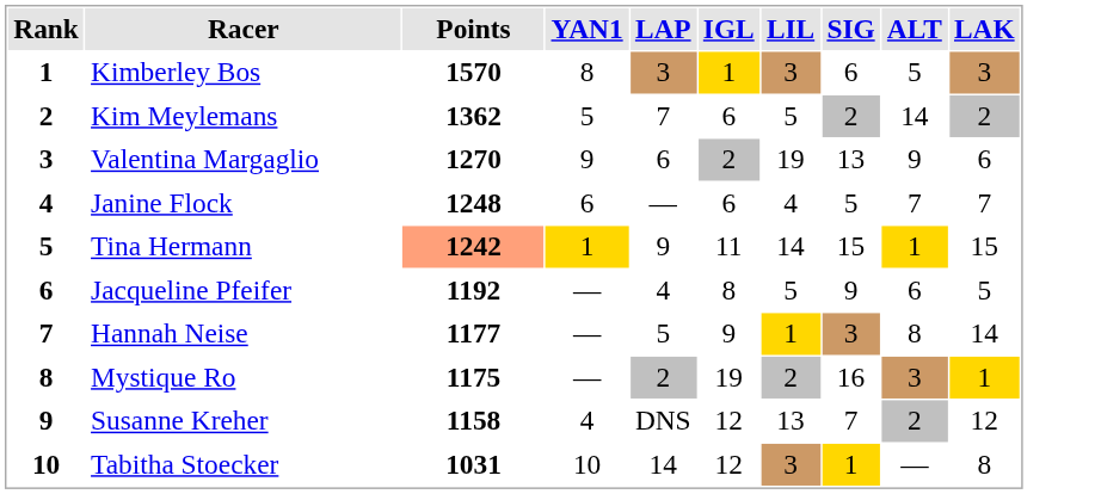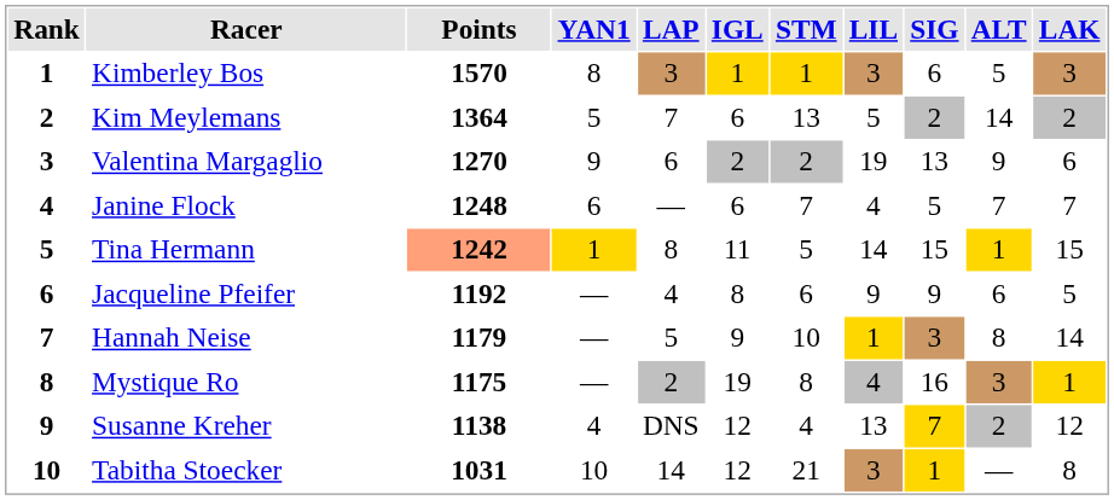 <table cellspacing="1" cellpadding="3" style="border:1px solid #AAAAAA; text-align:center">
 <tr style="background-color: #E4E4E4;">
 <th scope="col">Rank</th>
 <th scope="col" style="width:175px;">Racer</th>
 <th style="width:75px;">Points</th>
 <th scope="col"><strong> <a href='#'>YAN1</a></strong></th>
 <th><strong> <a href='#'>LAP</a></strong></th>
 <th><strong> <a href='#'>IGL</a></strong></th>
+<th><strong> <a href='#'>STM</a></strong></th>
 <th><strong> <a href='#'>LIL</a></strong></th>
 <th><strong> <a href='#'>SIG</a></strong></th>
 <th><strong> <a href='#'>ALT</a></strong></th>
 <th><strong> <a href='#'>LAK</a></strong></th>
 </tr>
 <tr>
 <th>1</th>
 <td style="text-align:left"> <a href='#'>Kimberley Bos</a></td>
 <td><strong>1570</strong></td>
 <td>8</td>
 <td style="background:#c96">3</td>
 <td style="background:gold">1</td>
+<td style="background:gold">1</td>
 <td style="background:#c96">3</td>
 <td>6</td>
 <td>5</td>
 <td style="background:#c96">3</td>
 </tr>
 <tr>
 <th>2</th>
 <td style="text-align:left"> <a href='#'>Kim Meylemans</a></td>
-<td><strong>1362</strong></td>
+<td><strong>1364</strong></td>
 <td>5</td>
 <td>7</td>
 <td>6</td>
+<td>13</td>
 <td>5</td>
 <td style="background:silver">2</td>
 <td>14</td>
 <td style="background:silver">2</td>
 </tr>
 <tr>
 <th>3</th>
 <td style="text-align:left"> <a href='#'>Valentina Margaglio</a></td>
 <td><strong>1270</strong></td>
 <td>9</td>
 <td>6</td>
+<td style="background:silver">2</td>
 <td style="background:silver">2</td>
 <td>19</td>
 <td>13</td>
 <td>9</td>
 <td>6</td>
 </tr>
 <tr>
 <th>4</th>
 <td style="text-align:left"> <a href='#'>Janine Flock</a></td>
 <td><strong>1248</strong></td>
 <td>6</td>
 <td>—</td>
 <td>6</td>
+<td>7</td>
 <td>4</td>
 <td>5</td>
 <td>7</td>
 <td>7</td>
 </tr>
 <tr>
 <th>5</th>
 <td style="text-align:left"> <a href='#'>Tina Hermann</a></td>
 <td style="background: lightsalmon;"><strong>1242</strong></td>
 <td style="background:gold">1</td>
-<td>9</td>
+<td>8</td>
 <td>11</td>
+<td>5</td>
 <td>14</td>
 <td>15</td>
 <td style="background:gold">1</td>
 <td>15</td>
 </tr>
 <tr>
 <th>6</th>
 <td style="text-align:left"> <a href='#'>Jacqueline Pfeifer</a></td>
 <td><strong>1192</strong></td>
 <td>—</td>
 <td>4</td>
 <td>8</td>
-<td>5</td>
+<td>6</td>
+<td>9</td>
 <td>9</td>
 <td>6</td>
 <td>5</td>
 </tr>
 <tr>
 <th>7</th>
 <td style="text-align:left"> <a href='#'>Hannah Neise</a></td>
-<td><strong>1177</strong></td>
+<td><strong>1179</strong></td>
 <td>—</td>
 <td>5</td>
 <td>9</td>
+<td>10</td>
 <td style="background:gold">1</td>
 <td style="background:#c96">3</td>
 <td>8</td>
 <td>14</td>
 </tr>
 <tr>
 <th>8</th>
 <td style="text-align:left"> <a href='#'>Mystique Ro</a></td>
 <td><strong>1175</strong></td>
 <td>—</td>
 <td style="background:silver">2</td>
 <td>19</td>
-<td style="background:silver">2</td>
+<td>8</td>
+<td style="background:silver">4</td>
 <td>16</td>
 <td style="background:#c96">3</td>
 <td style="background:gold">1</td>
 </tr>
 <tr>
 <th>9</th>
 <td style="text-align:left"> <a href='#'>Susanne Kreher</a></td>
-<td><strong>1158</strong></td>
+<td><strong>1138</strong></td>
 <td>4</td>
 <td>DNS</td>
 <td>12</td>
+<td>4</td>
 <td>13</td>
-<td>7</td>
+<td style="background: gold;">7</td>
 <td style="background:silver">2</td>
 <td>12</td>
 </tr>
 <tr>
 <th>10</th>
 <td style="text-align:left"> <a href='#'>Tabitha Stoecker</a></td>
 <td><strong>1031</strong></td>
 <td>10</td>
 <td>14</td>
 <td>12</td>
+<td>21</td>
 <td style="background:#c96">3</td>
 <td style="background:gold">1</td>
 <td>—</td>
 <td>8</td>
 </tr>
 </table>
